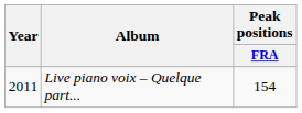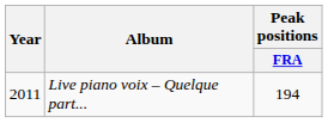 <table class="wikitable">
 <tr>
 <th align="center" rowspan="2" width="10">Year</th>
 <th align="center" rowspan="2" width="200">Album</th>
 <th align="center" colspan="1" width="20">Peak positions</th>
 </tr>
 <tr>
 <th scope="col" style="width:3em;font-size:90%;"><a href='#'>FRA</a><br></th>
 </tr>
 <tr>
 <td style="text-align:center;">2011</td>
 <td><em>Live piano voix – Quelque part...</em></td>
-<td style="text-align:center;">154</td>
+<td style="text-align:center;">194</td>
 </tr>
 </table>
